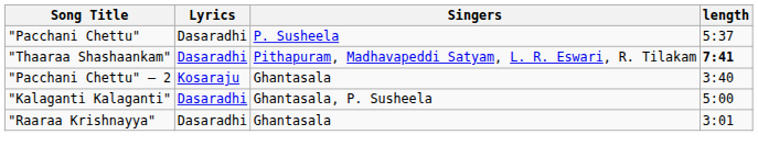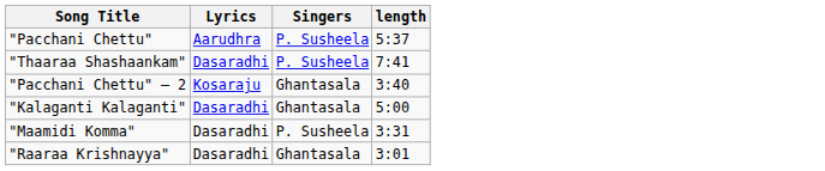 <table class="wikitable">
 <tr>
 <th>Song Title</th>
 <th>Lyrics</th>
 <th>Singers</th>
 <th>length</th>
 </tr>
 <tr>
 <td>"Pacchani Chettu"</td>
-<td>Dasaradhi</td>
+<td><a href='#'>Aarudhra</a></td>
 <td><a href='#'>P. Susheela</a></td>
 <td>5:37</td>
 </tr>
 <tr>
 <td>"Thaaraa Shashaankam"</td>
 <td><a href='#'>Dasaradhi</a></td>
-<td><a href='#'>Pithapuram</a>, <a href='#'>Madhavapeddi Satyam</a>, <a href='#'>L. R. Eswari</a>, R. Tilakam</td>
-<td><strong>7:41</strong></td>
+<td><a href='#'>P. Susheela</a></td>
+<td>7:41</td>
 </tr>
 <tr>
 <td>"Pacchani Chettu" – 2</td>
 <td><a href='#'>Kosaraju</a></td>
 <td>Ghantasala</td>
 <td>3:40</td>
 </tr>
 <tr>
 <td>"Kalaganti Kalaganti"</td>
 <td><a href='#'>Dasaradhi</a></td>
-<td>Ghantasala, P. Susheela</td>
+<td>Ghantasala</td>
 <td>5:00</td>
+</tr>
+<tr>
+<td>"Maamidi Komma"</td>
+<td>Dasaradhi</td>
+<td>P. Susheela</td>
+<td>3:31</td>
 </tr>
 <tr>
 <td>"Raaraa Krishnayya"</td>
 <td>Dasaradhi</td>
 <td>Ghantasala</td>
 <td>3:01</td>
 </tr>
 </table>
